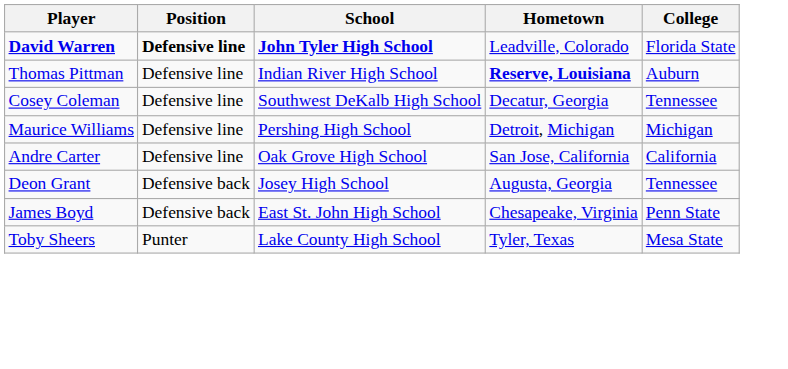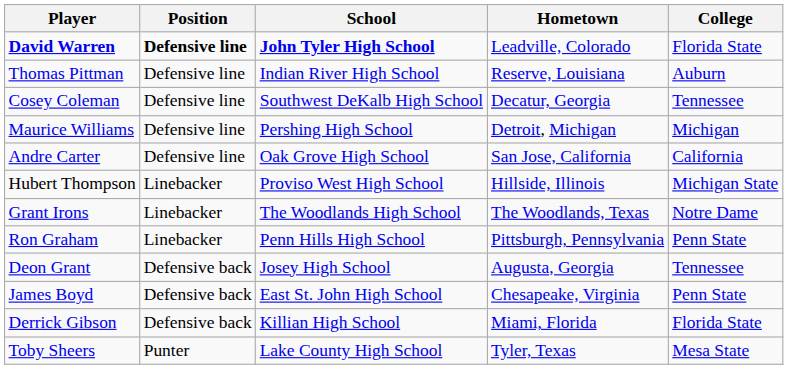 <table class="wikitable">
 <tr>
 <th>Player</th>
 <th>Position</th>
 <th>School</th>
 <th>Hometown</th>
 <th>College</th>
 </tr>
 <tr>
 <td><strong><a href='#'>David Warren</a></strong></td>
 <td><strong>Defensive line</strong></td>
 <td><strong><a href='#'>John Tyler High School</a></strong></td>
 <td><a href='#'>Leadville, Colorado</a></td>
 <td><a href='#'>Florida State</a></td>
 </tr>
 <tr>
 <td><a href='#'>Thomas Pittman</a></td>
 <td>Defensive line</td>
 <td><a href='#'>Indian River High School</a></td>
-<td><strong><a href='#'>Reserve, Louisiana</a></strong></td>
+<td><a href='#'>Reserve, Louisiana</a></td>
 <td><a href='#'>Auburn</a></td>
 </tr>
 <tr>
 <td><a href='#'>Cosey Coleman</a></td>
 <td>Defensive line</td>
 <td><a href='#'>Southwest DeKalb High School</a></td>
 <td><a href='#'>Decatur, Georgia</a></td>
 <td><a href='#'>Tennessee</a></td>
 </tr>
 <tr>
 <td><a href='#'>Maurice Williams</a></td>
 <td>Defensive line</td>
 <td><a href='#'>Pershing High School</a></td>
 <td><a href='#'>Detroit</a>, <a href='#'>Michigan</a></td>
 <td><a href='#'>Michigan</a></td>
 </tr>
 <tr>
 <td><a href='#'>Andre Carter</a></td>
 <td>Defensive line</td>
 <td><a href='#'>Oak Grove High School</a></td>
 <td><a href='#'>San Jose, California</a></td>
 <td><a href='#'>California</a></td>
 </tr>
 <tr>
+<td>Hubert Thompson</td>
+<td>Linebacker</td>
+<td><a href='#'>Proviso West High School</a></td>
+<td><a href='#'>Hillside, Illinois</a></td>
+<td><a href='#'>Michigan State</a></td>
+</tr>
+<tr>
+<td><a href='#'>Grant Irons</a></td>
+<td>Linebacker</td>
+<td><a href='#'>The Woodlands High School</a></td>
+<td><a href='#'>The Woodlands, Texas</a></td>
+<td><a href='#'>Notre Dame</a></td>
+</tr>
+<tr>
+<td><a href='#'>Ron Graham</a></td>
+<td>Linebacker</td>
+<td><a href='#'>Penn Hills High School</a></td>
+<td><a href='#'>Pittsburgh, Pennsylvania</a></td>
+<td><a href='#'>Penn State</a></td>
+</tr>
+<tr>
 <td><a href='#'>Deon Grant</a></td>
 <td>Defensive back</td>
 <td><a href='#'>Josey High School</a></td>
 <td><a href='#'>Augusta, Georgia</a></td>
 <td><a href='#'>Tennessee</a></td>
 </tr>
 <tr>
 <td><a href='#'>James Boyd</a></td>
 <td>Defensive back</td>
 <td><a href='#'>East St. John High School</a></td>
 <td><a href='#'>Chesapeake, Virginia</a></td>
 <td><a href='#'>Penn State</a></td>
 </tr>
 <tr>
+<td><a href='#'>Derrick Gibson</a></td>
+<td>Defensive back</td>
+<td><a href='#'>Killian High School</a></td>
+<td><a href='#'>Miami, Florida</a></td>
+<td><a href='#'>Florida State</a></td>
+</tr>
+<tr>
 <td><a href='#'>Toby Sheers</a></td>
 <td>Punter</td>
 <td><a href='#'>Lake County High School</a></td>
 <td><a href='#'>Tyler, Texas</a></td>
 <td><a href='#'>Mesa State</a></td>
 </tr>
 </table>
